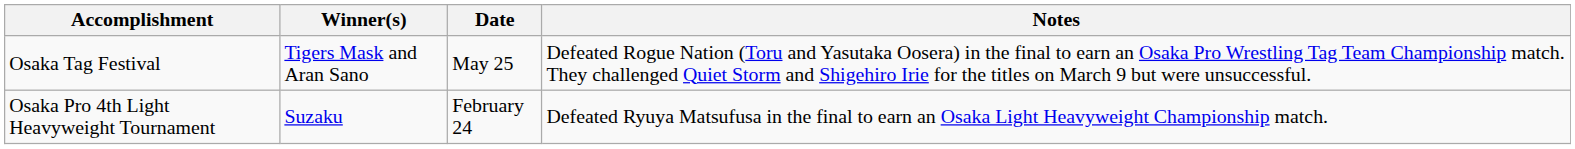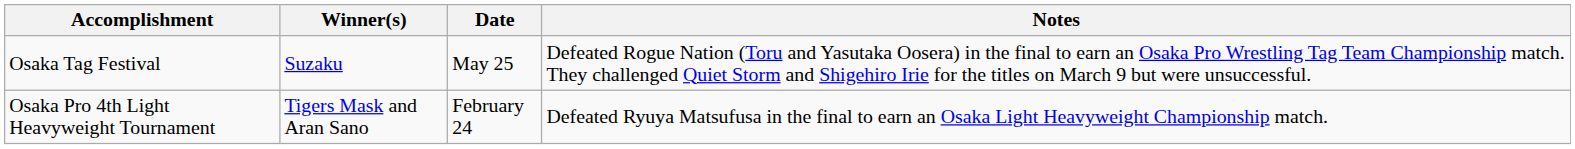 <table class="wikitable" style="width:100%;">
 <tr>
 <th>Accomplishment</th>
 <th>Winner(s)</th>
 <th>Date</th>
 <th>Notes</th>
 </tr>
 <tr>
 <td>Osaka Tag Festival</td>
-<td><a href='#'>Tigers Mask</a> and Aran Sano</td>
+<td><a href='#'>Suzaku</a></td>
 <td>May 25<br></td>
 <td>Defeated Rogue Nation (<a href='#'>Toru</a> and Yasutaka Oosera) in the final to earn an <a href='#'>Osaka Pro Wrestling Tag Team Championship</a> match. They challenged <a href='#'>Quiet Storm</a> and <a href='#'>Shigehiro Irie</a> for the titles on March 9 but were unsuccessful.</td>
 </tr>
 <tr>
 <td>Osaka Pro 4th Light Heavyweight Tournament</td>
-<td><a href='#'>Suzaku</a></td>
+<td><a href='#'>Tigers Mask</a> and Aran Sano</td>
 <td>February 24<br></td>
 <td>Defeated Ryuya Matsufusa in the final to earn an <a href='#'>Osaka Light Heavyweight Championship</a> match.</td>
 </tr>
 </table>
